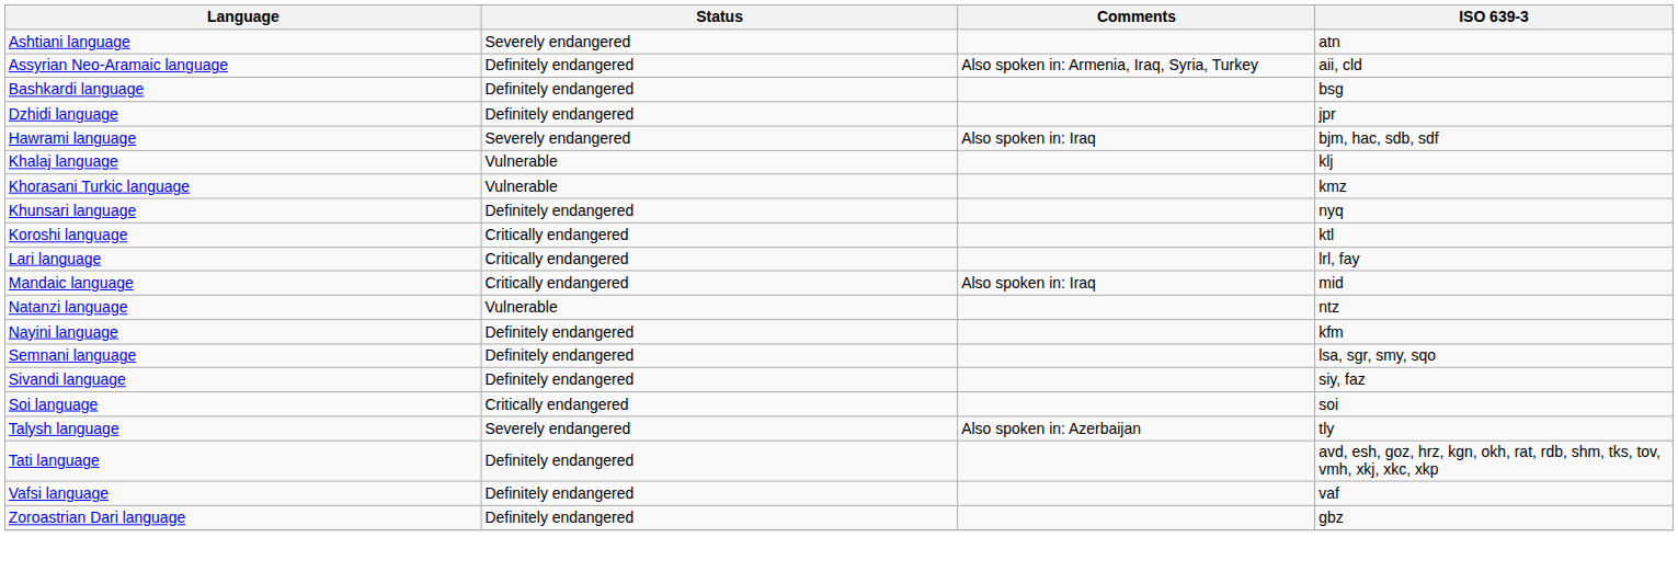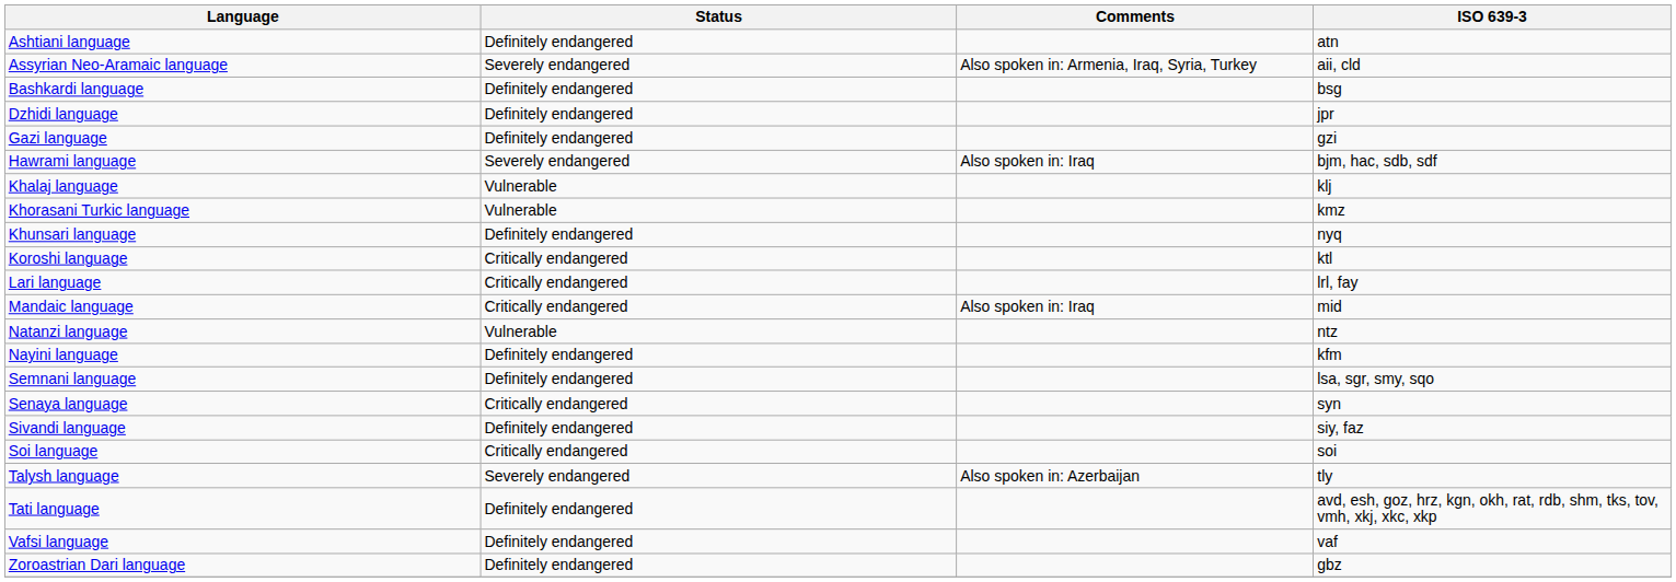 <table class="wikitable" align="center" style="font-size:90%">
 <tr>
 </tr>
 <tr>
 <th width="20%">Language</th>
 <th width="20%">Status</th>
 <th width="15%">Comments</th>
 <th width="15%">ISO 639-3</th>
 </tr>
 <tr>
 <td><a href='#'>Ashtiani language</a></td>
-<td>Severely endangered</td>
+<td>Definitely endangered</td>
 <td> </td>
 <td>atn</td>
 </tr>
 <tr>
 <td><a href='#'>Assyrian Neo-Aramaic language</a></td>
-<td>Definitely endangered</td>
+<td>Severely endangered</td>
 <td>Also spoken in: Armenia, Iraq, Syria, Turkey</td>
 <td>aii, cld</td>
 </tr>
 <tr>
 <td><a href='#'>Bashkardi language</a></td>
 <td>Definitely endangered</td>
 <td> </td>
 <td>bsg</td>
 </tr>
 <tr>
 <td><a href='#'>Dzhidi language</a></td>
 <td>Definitely endangered</td>
 <td> </td>
 <td>jpr</td>
+</tr>
+<tr>
+<td><a href='#'>Gazi language</a></td>
+<td>Definitely endangered</td>
+<td> </td>
+<td>gzi</td>
 </tr>
 <tr>
 <td><a href='#'>Hawrami language</a></td>
 <td>Severely endangered</td>
 <td>Also spoken in:  Iraq</td>
 <td>bjm, hac, sdb, sdf</td>
 </tr>
 <tr>
 <td><a href='#'>Khalaj language</a></td>
 <td>Vulnerable</td>
 <td> </td>
 <td>klj</td>
 </tr>
 <tr>
 <td><a href='#'>Khorasani Turkic language</a></td>
 <td>Vulnerable</td>
 <td> </td>
 <td>kmz</td>
 </tr>
 <tr>
 <td><a href='#'>Khunsari language</a></td>
 <td>Definitely endangered</td>
 <td> </td>
 <td>nyq</td>
 </tr>
 <tr>
 <td><a href='#'>Koroshi language</a></td>
 <td>Critically endangered</td>
 <td> </td>
 <td>ktl</td>
 </tr>
 <tr>
 <td><a href='#'>Lari language</a></td>
 <td>Critically endangered</td>
 <td> </td>
 <td>lrl, fay</td>
 </tr>
 <tr>
 <td><a href='#'>Mandaic language</a></td>
 <td>Critically endangered</td>
 <td>Also spoken in:  Iraq</td>
 <td>mid</td>
 </tr>
 <tr>
 <td><a href='#'>Natanzi language</a></td>
 <td>Vulnerable</td>
 <td> </td>
 <td>ntz</td>
 </tr>
 <tr>
 <td><a href='#'>Nayini language</a></td>
 <td>Definitely endangered</td>
 <td> </td>
 <td>kfm</td>
 </tr>
 <tr>
 <td><a href='#'>Semnani language</a></td>
 <td>Definitely endangered</td>
 <td> </td>
 <td>lsa, sgr, smy, sqo</td>
 </tr>
 <tr>
+<td><a href='#'>Senaya language</a></td>
+<td>Critically endangered</td>
+<td> </td>
+<td>syn</td>
+</tr>
+<tr>
 <td><a href='#'>Sivandi language</a></td>
 <td>Definitely endangered</td>
 <td> </td>
 <td>siy, faz</td>
 </tr>
 <tr>
 <td><a href='#'>Soi language</a></td>
 <td>Critically endangered</td>
 <td> </td>
 <td>soi</td>
 </tr>
 <tr>
 <td><a href='#'>Talysh language</a></td>
 <td>Severely endangered</td>
 <td>Also spoken in: Azerbaijan</td>
 <td>tly</td>
 </tr>
 <tr>
 <td><a href='#'>Tati language</a></td>
 <td>Definitely endangered</td>
 <td> </td>
 <td>avd, esh, goz, hrz, kgn, okh, rat, rdb, shm, tks, tov, vmh, xkj, xkc, xkp</td>
 </tr>
 <tr>
 <td><a href='#'>Vafsi language</a></td>
 <td>Definitely endangered</td>
 <td> </td>
 <td>vaf</td>
 </tr>
 <tr>
 <td><a href='#'>Zoroastrian Dari language</a></td>
 <td>Definitely endangered</td>
 <td> </td>
 <td>gbz</td>
 </tr>
 <tr>
 </tr>
 </table>
